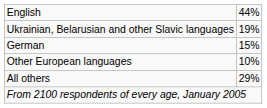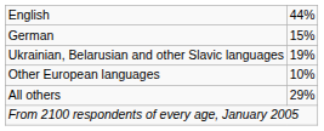 <table class="wikitable">
 <tr>
 <td>English</td>
 <td>44%</td>
 </tr>
 <tr>
+<td>German</td>
+<td>15%</td>
+</tr>
+<tr>
 <td>Ukrainian, Belarusian and other Slavic languages</td>
 <td>19%</td>
-</tr>
-<tr>
-<td>German</td>
-<td>15%</td>
 </tr>
 <tr>
 <td>Other European languages</td>
 <td>10%</td>
 </tr>
 <tr>
 <td>All others</td>
 <td>29%</td>
 </tr>
 <tr>
 <td colspan=2><em>From 2100 respondents of every age, January 2005</em></td>
 </tr>
 </table>
